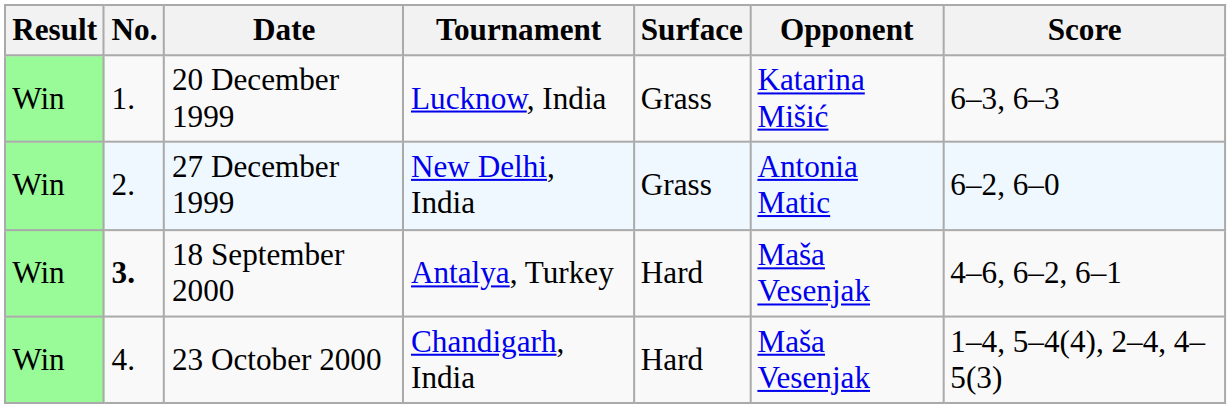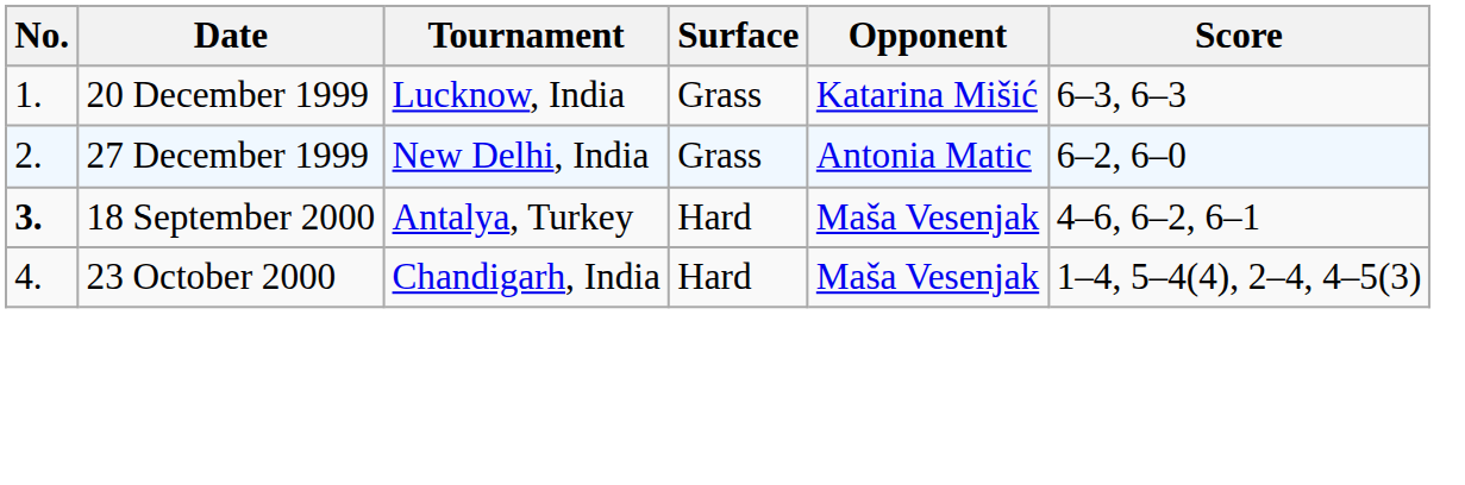 <table class="sortable wikitable" style=font-size:97%>
 <tr>
-<th>Result</th>
 <th>No.</th>
 <th>Date</th>
 <th>Tournament</th>
 <th>Surface</th>
 <th>Opponent</th>
 <th>Score</th>
 </tr>
 <tr>
-<td style="background:#98fb98;">Win</td>
 <td>1.</td>
 <td>20 December 1999</td>
 <td><a href='#'>Lucknow</a>, India</td>
 <td>Grass</td>
 <td> <a href='#'>Katarina Mišić</a></td>
 <td>6–3, 6–3</td>
 </tr>
 <tr bgcolor="#f0f8ff">
-<td style="background:#98fb98;">Win</td>
 <td>2.</td>
 <td>27 December 1999</td>
 <td><a href='#'>New Delhi</a>, India</td>
 <td>Grass</td>
 <td> <a href='#'>Antonia Matic</a></td>
 <td>6–2, 6–0</td>
 </tr>
 <tr>
-<td style="background:#98fb98;">Win</td>
 <td><strong>3.</strong></td>
 <td>18 September 2000</td>
 <td><a href='#'>Antalya</a>, Turkey</td>
 <td>Hard</td>
 <td> <a href='#'>Maša Vesenjak</a></td>
 <td>4–6, 6–2, 6–1</td>
 </tr>
 <tr>
-<td style="background:#98fb98;">Win</td>
 <td>4.</td>
 <td>23 October 2000</td>
 <td><a href='#'>Chandigarh</a>, India</td>
 <td>Hard</td>
 <td> <a href='#'>Maša Vesenjak</a></td>
 <td>1–4, 5–4(4), 2–4, 4–5(3)</td>
 </tr>
 </table>
